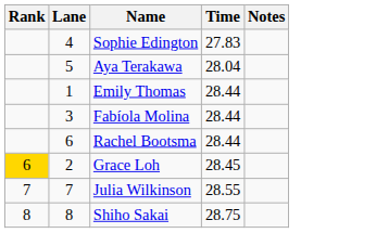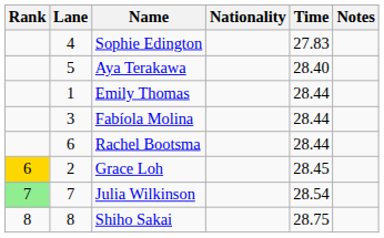 <table class="wikitable sortable" style="text-align:center">
 <tr>
 <th>Rank</th>
 <th>Lane</th>
 <th>Name</th>
+<th>Nationality</th>
 <th>Time</th>
 <th>Notes</th>
 </tr>
 <tr>
 <td></td>
 <td>4</td>
 <td align=left><a href='#'>Sophie Edington</a></td>
+<td align=left></td>
 <td>27.83</td>
 <td></td>
 </tr>
 <tr>
 <td></td>
 <td>5</td>
 <td align=left><a href='#'>Aya Terakawa</a></td>
-<td>28.04</td>
+<td align=left></td>
+<td>28.40</td>
 <td></td>
 </tr>
 <tr>
 <td></td>
 <td>1</td>
 <td align=left><a href='#'>Emily Thomas</a></td>
+<td align=left></td>
 <td>28.44</td>
 <td></td>
 </tr>
 <tr>
 <td></td>
 <td>3</td>
 <td align=left><a href='#'>Fabíola Molina</a></td>
+<td align=left></td>
 <td>28.44</td>
 <td></td>
 </tr>
 <tr>
 <td></td>
 <td>6</td>
 <td align=left><a href='#'>Rachel Bootsma</a></td>
+<td align=left></td>
 <td>28.44</td>
 <td></td>
 </tr>
 <tr>
 <td style="background: gold;">6</td>
 <td>2</td>
 <td align=left><a href='#'>Grace Loh</a></td>
+<td align=left></td>
 <td>28.45</td>
 <td></td>
 </tr>
 <tr>
-<td>7</td>
+<td style="background: lightgreen;">7</td>
 <td>7</td>
 <td align=left><a href='#'>Julia Wilkinson</a></td>
-<td>28.55</td>
+<td align=left></td>
+<td>28.54</td>
 <td></td>
 </tr>
 <tr>
 <td>8</td>
 <td>8</td>
 <td align=left><a href='#'>Shiho Sakai</a></td>
+<td align=left></td>
 <td>28.75</td>
 <td></td>
 </tr>
 </table>
